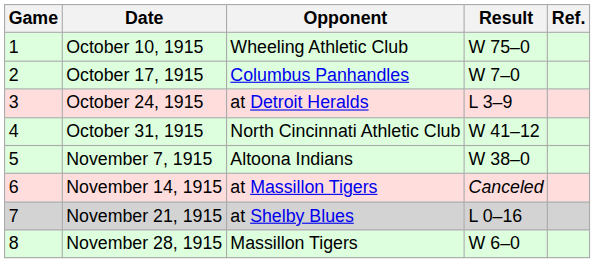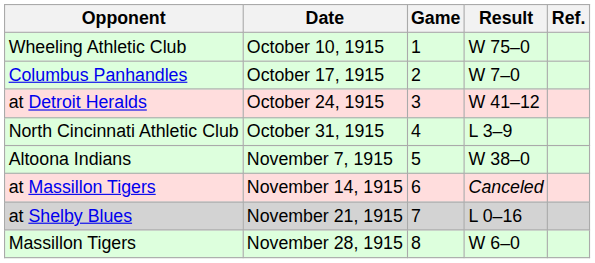 <table class="wikitable">
 <tr>
+<th>Opponent</th>
+<th>Date</th>
 <th>Game</th>
-<th>Date</th>
-<th>Opponent</th>
 <th>Result</th>
 <th>Ref.</th>
 </tr>
 <tr style="background: #ddffdd;">
+<td>Wheeling Athletic Club</td>
+<td>October 10, 1915</td>
 <td>1</td>
-<td>October 10, 1915</td>
-<td>Wheeling Athletic Club</td>
 <td>W 75–0</td>
 <td></td>
 </tr>
 <tr style="background: #ddffdd;">
+<td><a href='#'>Columbus Panhandles</a></td>
+<td>October 17, 1915</td>
 <td>2</td>
-<td>October 17, 1915</td>
-<td><a href='#'>Columbus Panhandles</a></td>
 <td>W 7–0</td>
 <td></td>
 </tr>
 <tr style="background: #ffdddd;">
+<td>at <a href='#'>Detroit Heralds</a></td>
+<td>October 24, 1915</td>
 <td>3</td>
-<td>October 24, 1915</td>
-<td>at <a href='#'>Detroit Heralds</a></td>
+<td>W 41–12</td>
+<td></td>
+</tr>
+<tr style="background: #ddffdd;">
+<td>North Cincinnati Athletic Club</td>
+<td>October 31, 1915</td>
+<td>4</td>
 <td>L 3–9</td>
 <td></td>
 </tr>
 <tr style="background: #ddffdd;">
-<td>4</td>
-<td>October 31, 1915</td>
-<td>North Cincinnati Athletic Club</td>
-<td>W 41–12</td>
-<td></td>
-</tr>
-<tr style="background: #ddffdd;">
+<td>Altoona Indians</td>
+<td>November 7, 1915</td>
 <td>5</td>
-<td>November 7, 1915</td>
-<td>Altoona Indians</td>
 <td>W 38–0</td>
 <td></td>
 </tr>
 <tr style="background: #ffdddd;">
+<td>at <a href='#'>Massillon Tigers</a></td>
+<td>November 14, 1915</td>
 <td>6</td>
-<td>November 14, 1915</td>
-<td>at <a href='#'>Massillon Tigers</a></td>
 <td><em>Canceled</em></td>
 <td></td>
 </tr>
 <tr style="background: lightgrey;">
+<td>at <a href='#'>Shelby Blues</a></td>
+<td>November 21, 1915</td>
 <td>7</td>
-<td>November 21, 1915</td>
-<td>at <a href='#'>Shelby Blues</a></td>
 <td>L 0–16</td>
 <td></td>
 </tr>
 <tr style="background: #ddffdd;">
+<td>Massillon Tigers</td>
+<td>November 28, 1915</td>
 <td>8</td>
-<td>November 28, 1915</td>
-<td>Massillon Tigers</td>
 <td>W 6–0</td>
 <td></td>
 </tr>
 </table>
